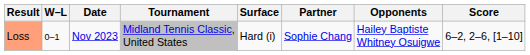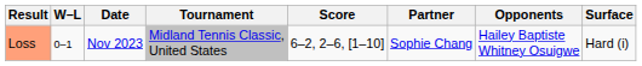 <table class="sortable wikitable">
 <tr>
 <th>Result</th>
 <th class=unsortable>W–L</th>
 <th>Date</th>
 <th>Tournament</th>
-<th>Surface</th>
+<th class=unsortable>Score</th>
 <th>Partner</th>
 <th>Opponents</th>
-<th class=unsortable>Score</th>
+<th>Surface</th>
 </tr>
 <tr>
 <td style="background:#ffa07a;">Loss</td>
 <td><small>0–1</small></td>
 <td><a href='#'>Nov 2023</a></td>
 <td style="background:silver;"><a href='#'>Midland Tennis Classic</a>, <br>United States</td>
-<td>Hard (i)</td>
+<td>6–2, 2–6, [1–10]</td>
 <td> <a href='#'>Sophie Chang</a></td>
 <td> <a href='#'>Hailey Baptiste</a> <br>  <a href='#'>Whitney Osuigwe</a></td>
-<td>6–2, 2–6, [1–10]</td>
+<td>Hard (i)</td>
 </tr>
 </table>
